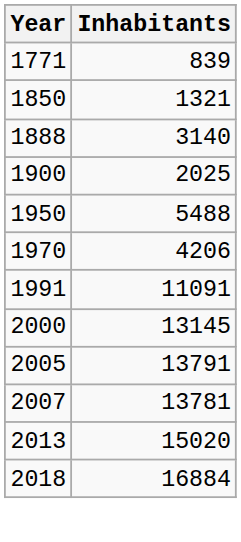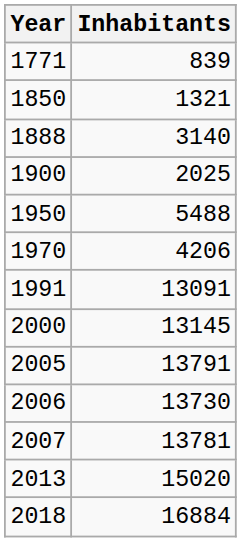 <table class=wikitable>
 <tr style="background:#efefef;">
 <th>Year</th>
 <th>Inhabitants</th>
 </tr>
 <tr>
 <td>1771</td>
 <td align="right">839</td>
 </tr>
 <tr>
 <td>1850</td>
 <td align="right">1321</td>
 </tr>
 <tr>
 <td>1888</td>
 <td align="right">3140</td>
 </tr>
 <tr>
 <td>1900</td>
 <td align="right">2025</td>
 </tr>
 <tr>
 <td>1950</td>
 <td align="right">5488</td>
 </tr>
 <tr>
 <td>1970</td>
 <td align="right">4206</td>
 </tr>
 <tr>
 <td>1991</td>
-<td align="right">11091</td>
+<td align="right">13091</td>
 </tr>
 <tr>
 <td>2000</td>
 <td align="right">13145</td>
 </tr>
 <tr>
 <td>2005</td>
 <td align="right">13791</td>
+</tr>
+<tr>
+<td>2006</td>
+<td align="right">13730</td>
 </tr>
 <tr>
 <td>2007</td>
 <td align="right">13781</td>
 </tr>
 <tr>
 <td>2013</td>
 <td align="right">15020</td>
 </tr>
 <tr>
 <td>2018</td>
 <td align="right">16884</td>
 </tr>
 </table>
